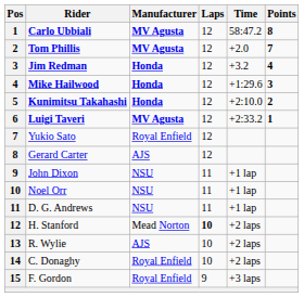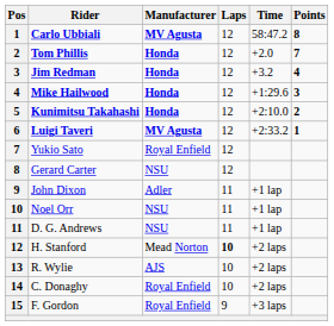 <table class="wikitable" style="font-size: 95%;">
 <tr>
 <th>Pos</th>
 <th>Rider</th>
 <th>Manufacturer</th>
 <th>Laps</th>
 <th>Time</th>
 <th>Points</th>
 </tr>
 <tr>
 <th>1</th>
 <td> <strong><a href='#'>Carlo Ubbiali</a></strong></td>
 <td><strong><a href='#'>MV Agusta</a></strong></td>
 <td>12</td>
 <td>58:47.2</td>
 <td><strong>8</strong></td>
 </tr>
 <tr>
 <th>2</th>
 <td> <strong><a href='#'>Tom Phillis</a></strong></td>
-<td><strong><a href='#'>MV Agusta</a></strong></td>
+<td><strong><a href='#'>Honda</a></strong></td>
 <td>12</td>
 <td>+2.0</td>
 <td><strong>7</strong></td>
 </tr>
 <tr>
 <th>3</th>
 <td> <strong><a href='#'>Jim Redman</a></strong></td>
 <td><strong><a href='#'>Honda</a></strong></td>
 <td>12</td>
 <td>+3.2</td>
 <td><strong>4</strong></td>
 </tr>
 <tr>
 <th>4</th>
 <td> <strong><a href='#'>Mike Hailwood</a></strong></td>
 <td><strong><a href='#'>Honda</a></strong></td>
 <td>12</td>
 <td>+1:29.6</td>
 <td><strong>3</strong></td>
 </tr>
 <tr>
 <th>5</th>
 <td> <strong><a href='#'>Kunimitsu Takahashi</a></strong></td>
 <td><strong><a href='#'>Honda</a></strong></td>
 <td>12</td>
 <td>+2:10.0</td>
 <td><strong>2</strong></td>
 </tr>
 <tr>
 <th>6</th>
 <td> <strong><a href='#'>Luigi Taveri</a></strong></td>
 <td><strong><a href='#'>MV Agusta</a></strong></td>
 <td>12</td>
 <td>+2:33.2</td>
 <td><strong>1</strong></td>
 </tr>
 <tr>
 <th>7</th>
 <td> <a href='#'>Yukio Sato</a></td>
 <td><a href='#'>Royal Enfield</a></td>
 <td>12</td>
 <td></td>
 <td></td>
 </tr>
 <tr>
 <th>8</th>
 <td> <a href='#'>Gerard Carter</a></td>
-<td><a href='#'>AJS</a></td>
+<td><a href='#'>NSU</a></td>
 <td>12</td>
 <td></td>
 <td></td>
 </tr>
 <tr>
 <th>9</th>
 <td> <a href='#'>John Dixon</a></td>
-<td><a href='#'>NSU</a></td>
+<td><a href='#'>Adler</a></td>
 <td>11</td>
 <td>+1 lap</td>
 <td></td>
 </tr>
 <tr>
 <th>10</th>
 <td> <a href='#'>Noel Orr</a></td>
 <td><a href='#'>NSU</a></td>
 <td>11</td>
 <td>+1 lap</td>
 <td></td>
 </tr>
 <tr>
 <th>11</th>
 <td>D. G. Andrews</td>
 <td><a href='#'>NSU</a></td>
 <td>11</td>
 <td>+1 lap</td>
 <td></td>
 </tr>
 <tr>
 <th>12</th>
 <td>H. Stanford</td>
 <td>Mead <a href='#'>Norton</a></td>
 <td><strong>10</strong></td>
 <td>+2 laps</td>
 <td></td>
 </tr>
 <tr>
 <th>13</th>
 <td>R. Wylie</td>
 <td><a href='#'>AJS</a></td>
 <td>10</td>
 <td>+2 laps</td>
 <td></td>
 </tr>
 <tr>
 <th>14</th>
 <td>C. Donaghy</td>
 <td><a href='#'>Royal Enfield</a></td>
 <td>10</td>
 <td>+2 laps</td>
 <td></td>
 </tr>
 <tr>
 <th>15</th>
 <td>F. Gordon</td>
 <td><a href='#'>Royal Enfield</a></td>
 <td>9</td>
 <td>+3 laps</td>
 <td></td>
 </tr>
 <tr>
 <th colspan=6></th>
 </tr>
 </table>
